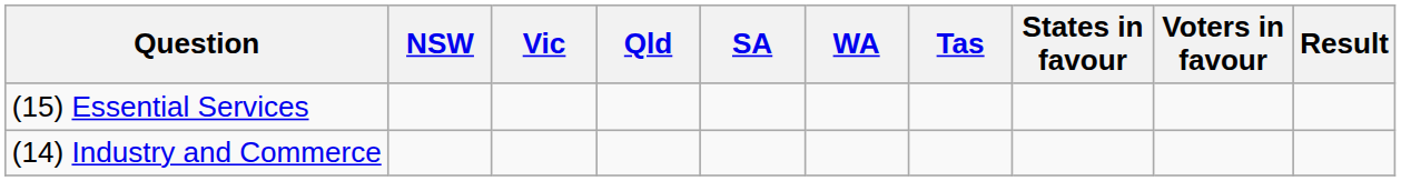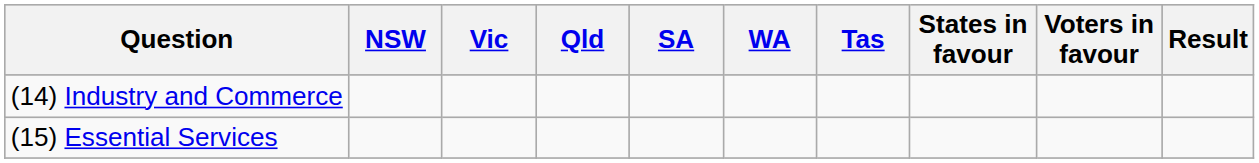 <table class="wikitable">
 <tr ---->
 <th>Question</th>
 <th style="width:50px" align="center"><a href='#'>NSW</a></th>
 <th style="width:50px" align="center"><a href='#'>Vic</a></th>
 <th style="width:50px" align="center"><a href='#'>Qld</a></th>
 <th style="width:50px" align="center"><a href='#'>SA</a></th>
 <th style="width:50px" align="center"><a href='#'>WA</a></th>
 <th style="width:50px" align="center"><a href='#'>Tas</a></th>
 <th style="width:70px" align="center">States in favour</th>
 <th style="width:70px" align="center">Voters in favour</th>
 <th>Result</th>
 </tr>
 <tr ---->
+<td>(14) <a href='#'>Industry and Commerce</a></td>
+<td></td>
+<td></td>
+<td></td>
+<td></td>
+<td></td>
+<td></td>
+<td></td>
+<td></td>
+<td></td>
+</tr>
+<tr ---->
 <td>(15) <a href='#'>Essential Services</a></td>
 <td></td>
 <td></td>
 <td></td>
 <td></td>
 <td></td>
 <td></td>
 <td></td>
 <td></td>
 <td></td>
 </tr>
-<tr ---->
-<td>(14) <a href='#'>Industry and Commerce</a></td>
-<td></td>
-<td></td>
-<td></td>
-<td></td>
-<td></td>
-<td></td>
-<td></td>
-<td></td>
-<td></td>
-</tr>
 </table>
